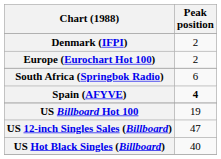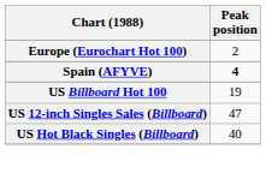 <table class="wikitable sortable plainrowheaders" style="text-align:center">
 <tr>
 <th>Chart (1988)</th>
 <th>Peak<br>position</th>
 </tr>
 <tr>
 </tr>
 <tr>
 </tr>
 <tr>
 </tr>
 <tr>
 </tr>
 <tr>
 </tr>
 <tr>
-<th scope="row">Denmark (<a href='#'>IFPI</a>)</th>
-<td>2</td>
-</tr>
-<tr>
 <th scope="row">Europe (<a href='#'>Eurochart Hot 100</a>)</th>
 <td>2</td>
 </tr>
 <tr>
 </tr>
 <tr>
 </tr>
 <tr>
 </tr>
 <tr>
 </tr>
 <tr>
-</tr>
-<tr>
-<th scope="row">South Africa (<a href='#'>Springbok Radio</a>)</th>
-<td>6</td>
 </tr>
 <tr>
 <th scope="row">Spain (<a href='#'>AFYVE</a>)</th>
 <td><strong>4</strong></td>
 </tr>
 <tr>
 </tr>
 <tr>
 </tr>
 <tr>
 </tr>
 <tr>
 <th scope="row">US <a href='#'><em>Billboard</em> Hot 100</a></th>
 <td>19</td>
 </tr>
 <tr>
 <th scope="row">US <a href='#'>12-inch Singles Sales</a> (<em><a href='#'>Billboard</a></em>)</th>
 <td>47</td>
 </tr>
 <tr>
 <th scope="row">US <a href='#'>Hot Black Singles</a> (<em><a href='#'>Billboard</a></em>)</th>
 <td>40</td>
 </tr>
 <tr>
 </tr>
 </table>
